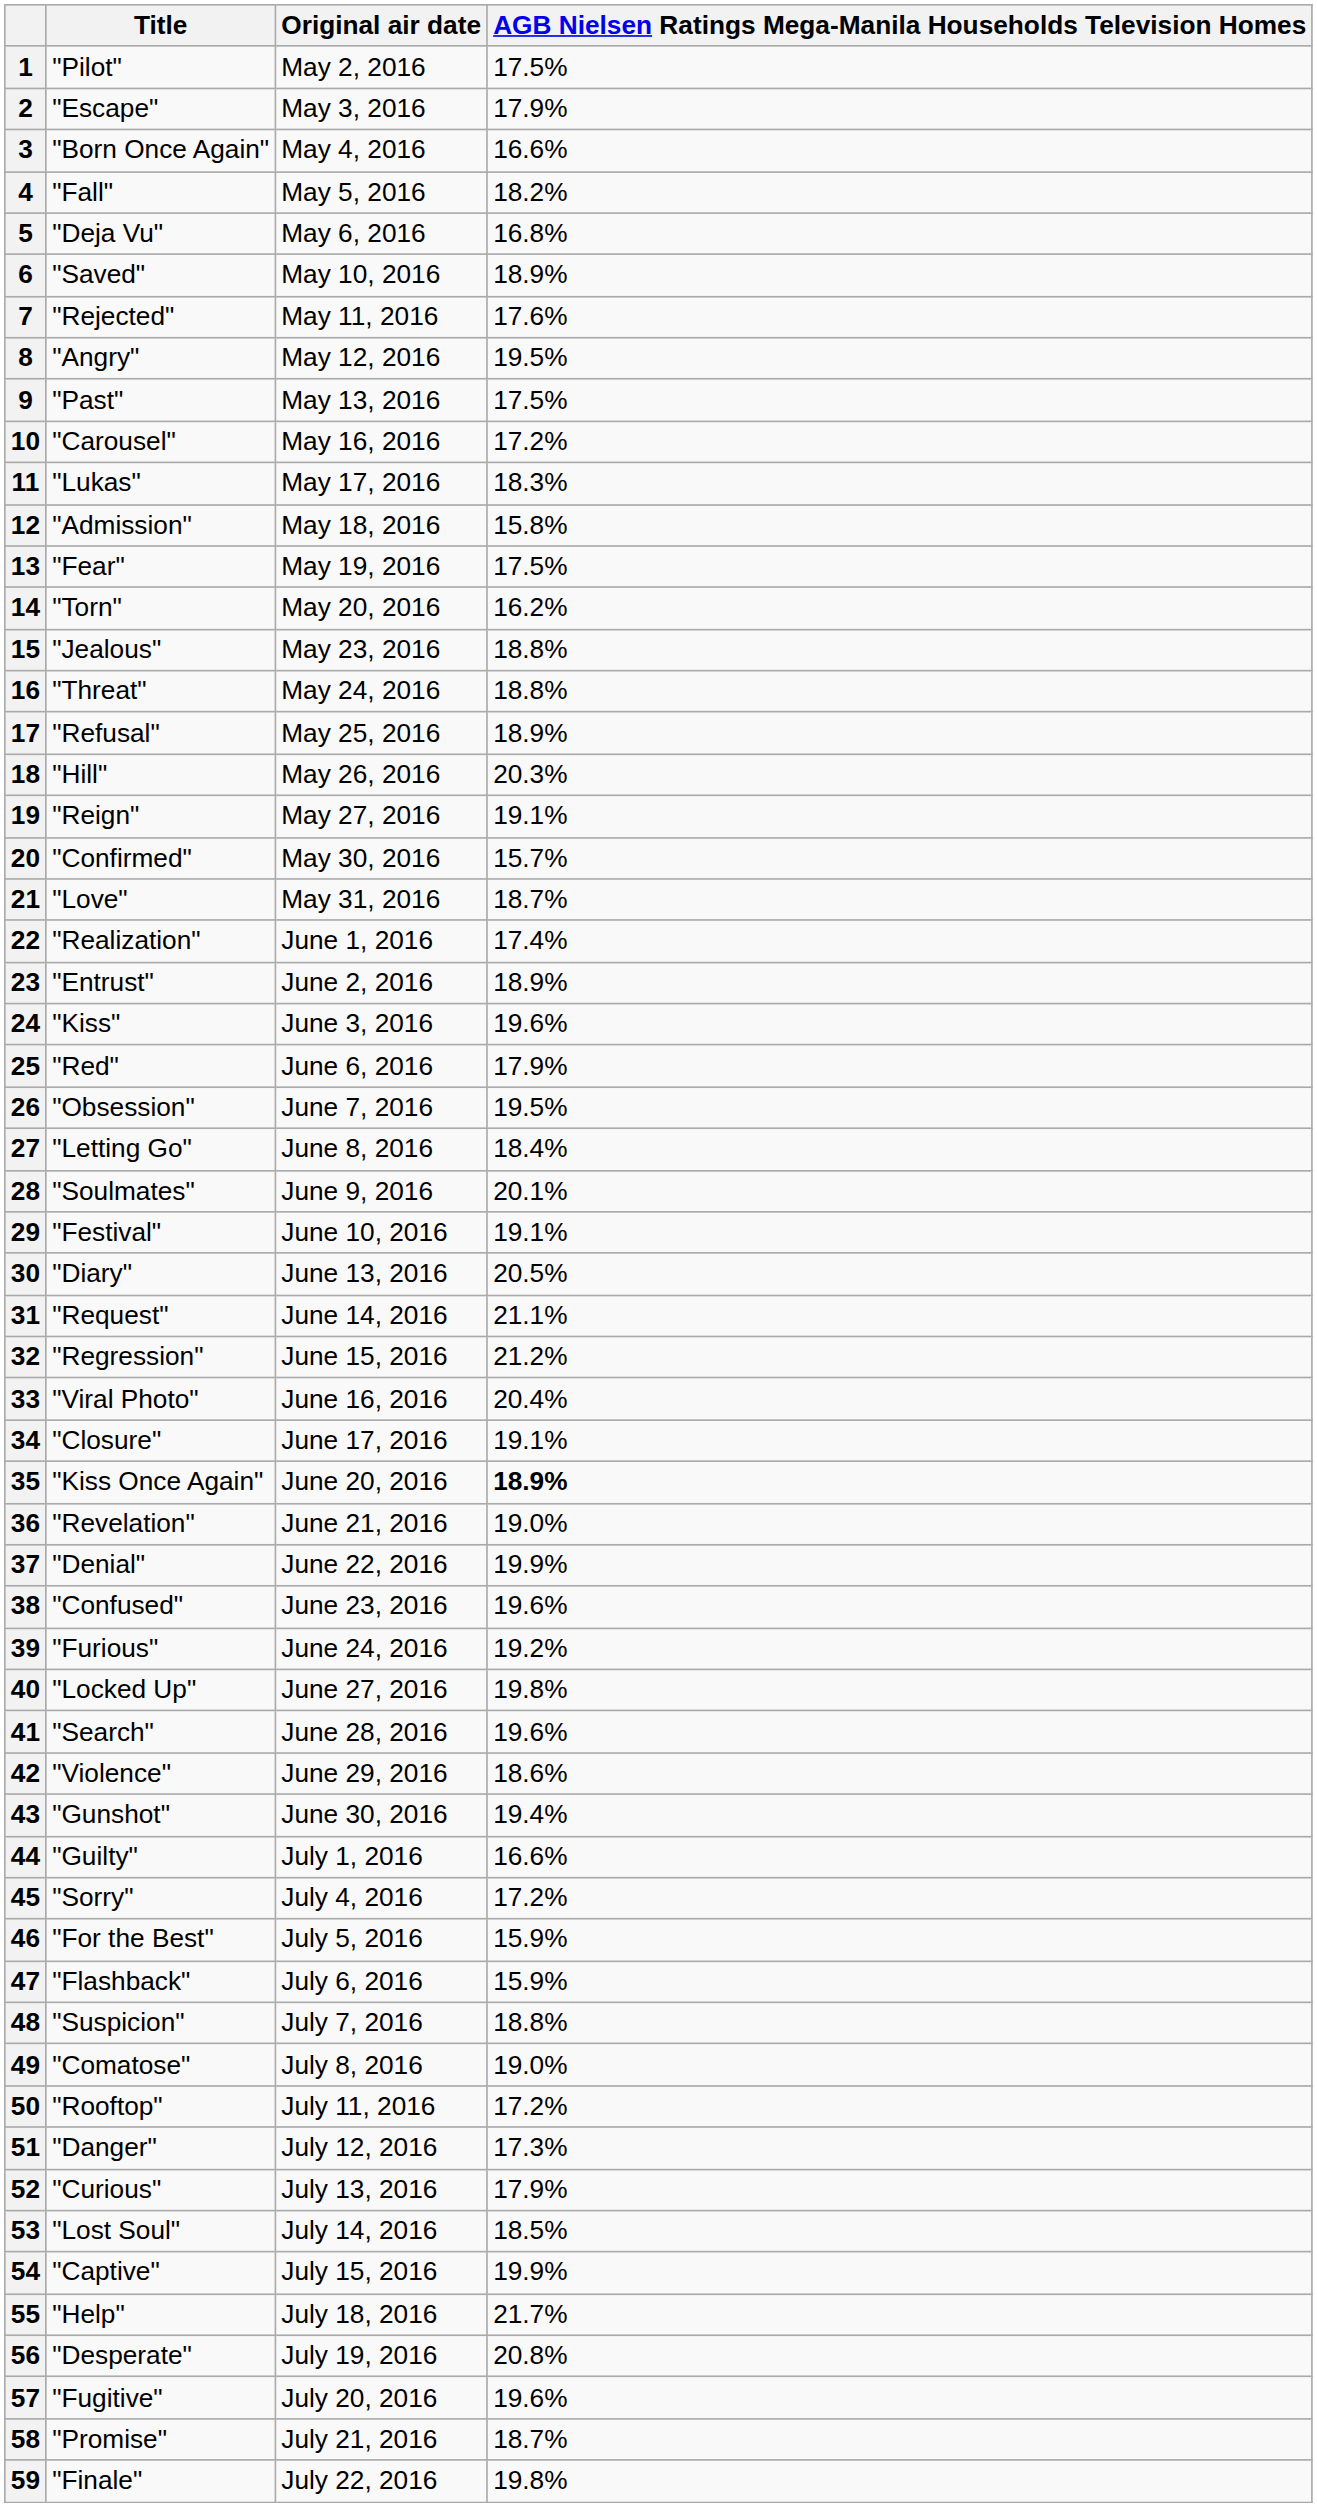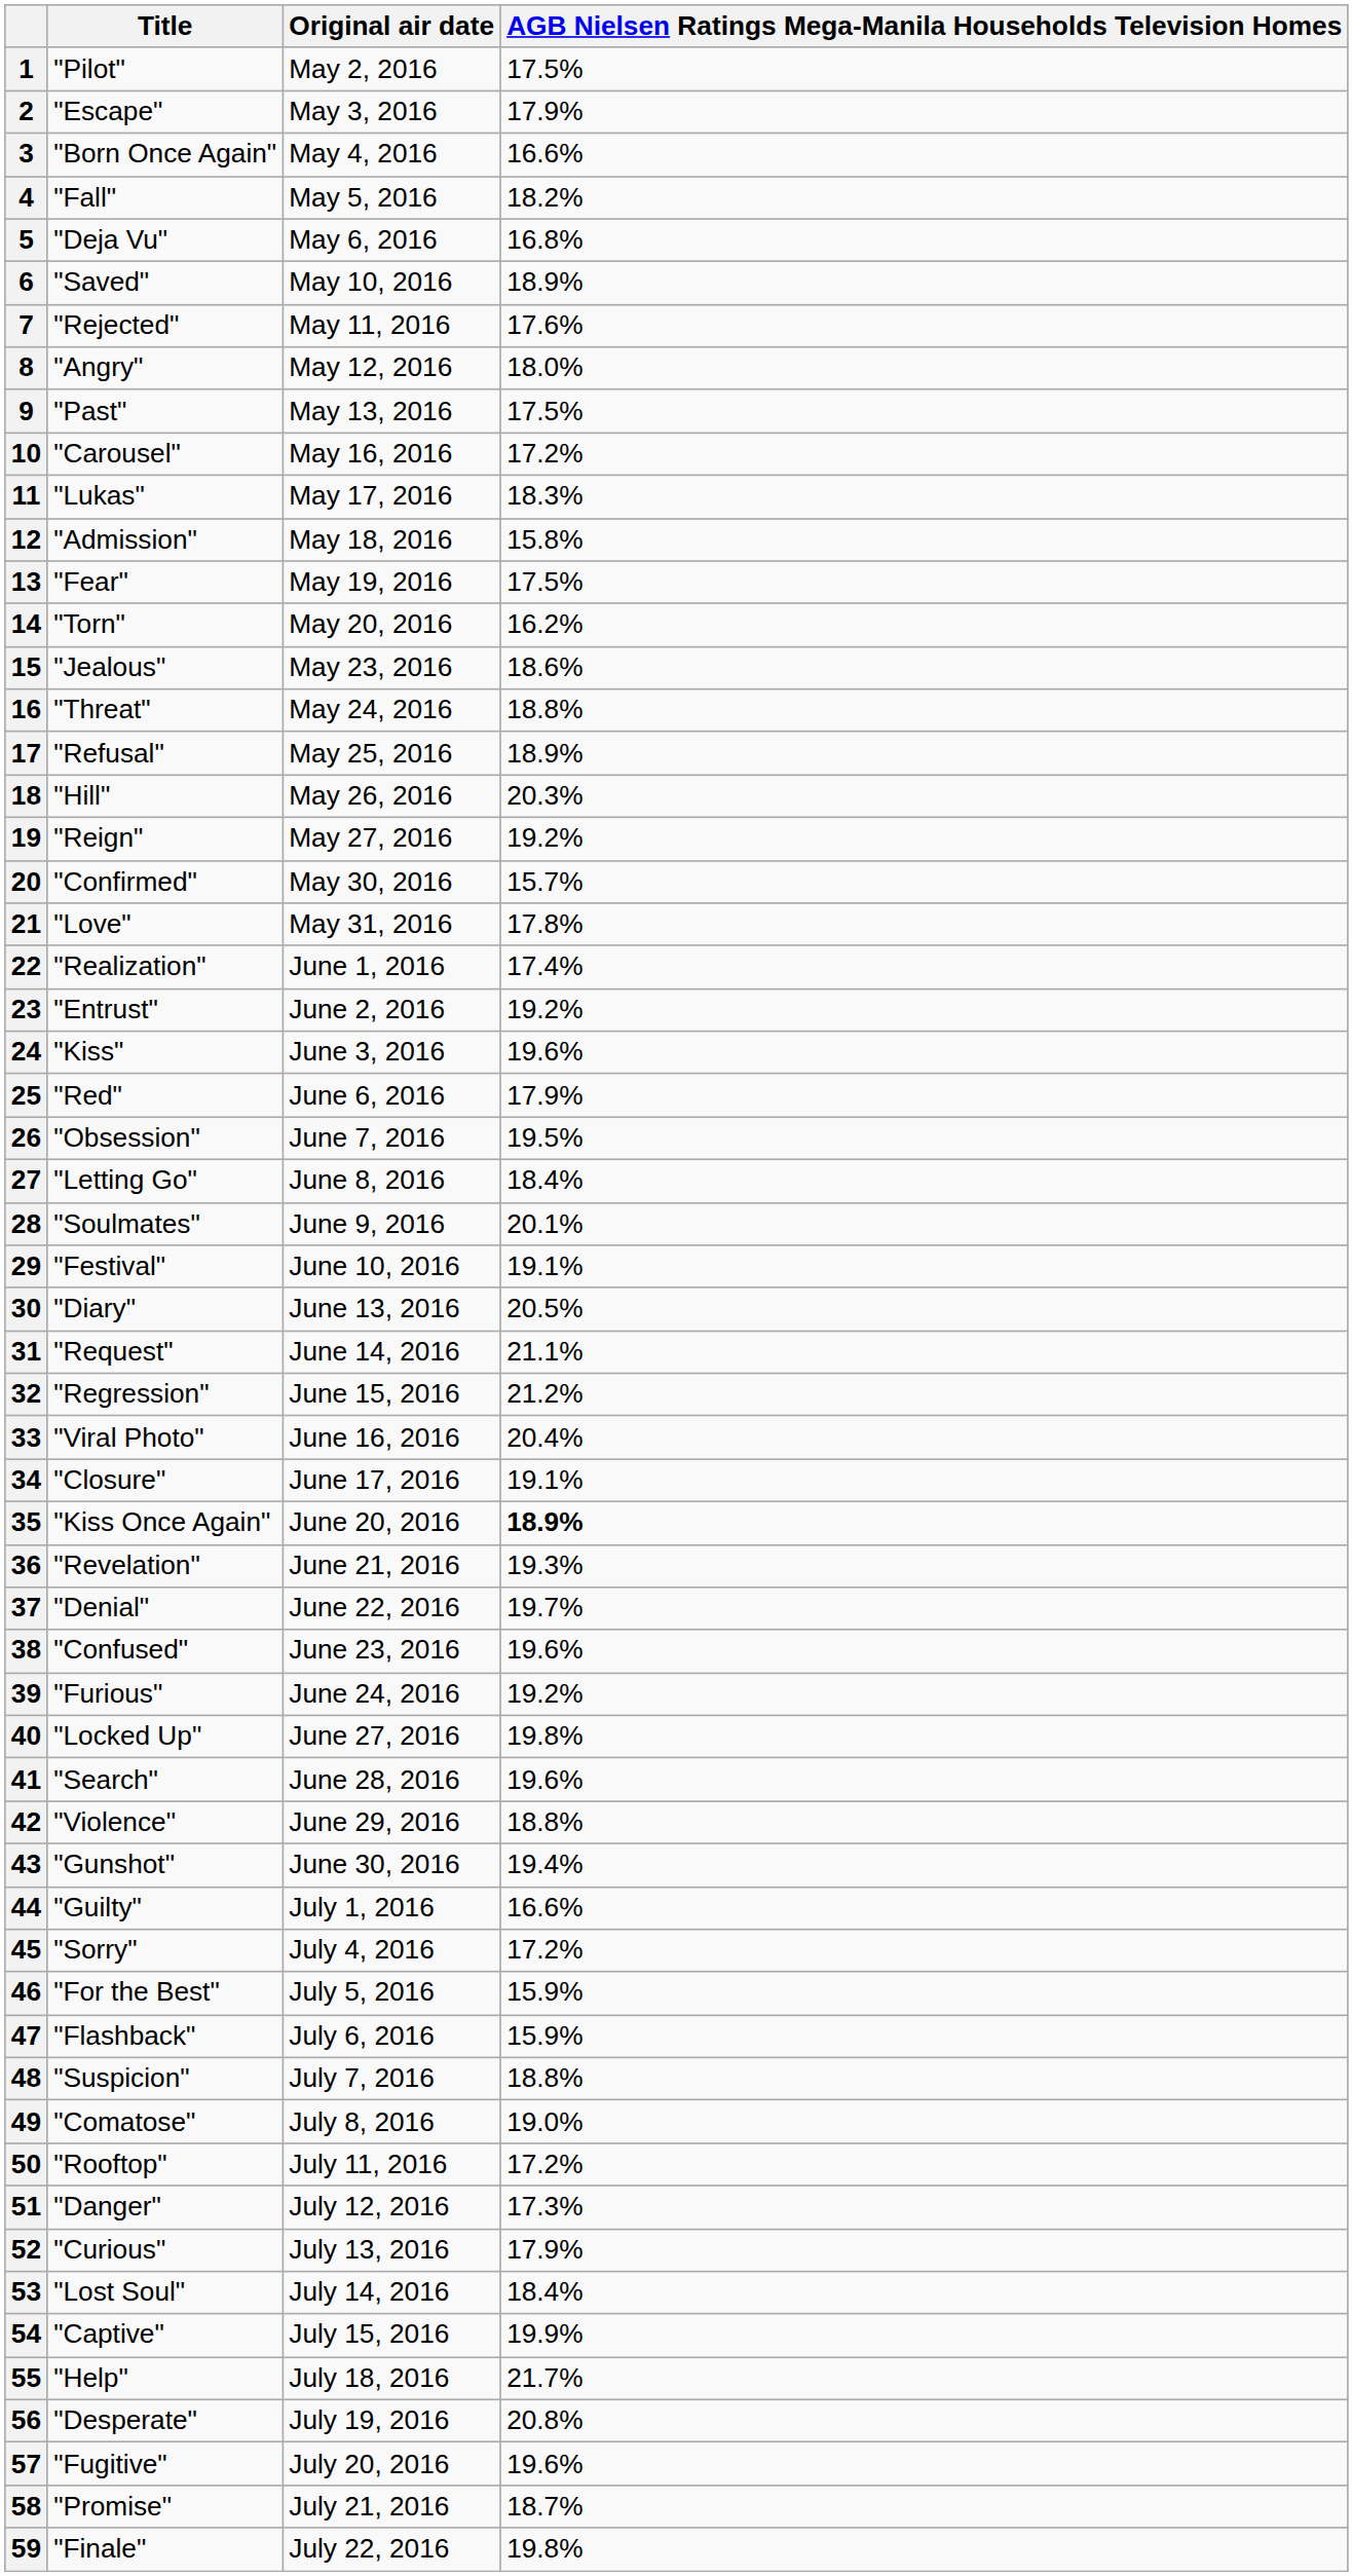 <table class="wikitable">
 <tr>
 <th></th>
 <th>Title</th>
 <th>Original air date</th>
 <th><a href='#'>AGB Nielsen</a> Ratings Mega-Manila Households Television Homes</th>
 </tr>
 <tr>
 <th>1</th>
 <td>"Pilot"</td>
 <td>May 2, 2016</td>
 <td>17.5%</td>
 </tr>
 <tr>
 <th>2</th>
 <td>"Escape"</td>
 <td>May 3, 2016</td>
 <td>17.9%</td>
 </tr>
 <tr>
 <th>3</th>
 <td>"Born Once Again"</td>
 <td>May 4, 2016</td>
 <td>16.6%</td>
 </tr>
 <tr>
 <th>4</th>
 <td>"Fall"</td>
 <td>May 5, 2016</td>
 <td>18.2%</td>
 </tr>
 <tr>
 <th>5</th>
 <td>"Deja Vu"</td>
 <td>May 6, 2016</td>
 <td>16.8%</td>
 </tr>
 <tr>
 <th>6</th>
 <td>"Saved"</td>
 <td>May 10, 2016</td>
 <td>18.9%</td>
 </tr>
 <tr>
 <th>7</th>
 <td>"Rejected"</td>
 <td>May 11, 2016</td>
 <td>17.6%</td>
 </tr>
 <tr>
 <th>8</th>
 <td>"Angry"</td>
 <td>May 12, 2016</td>
-<td>19.5%</td>
+<td>18.0%</td>
 </tr>
 <tr>
 <th>9</th>
 <td>"Past"</td>
 <td>May 13, 2016</td>
 <td>17.5%</td>
 </tr>
 <tr>
 <th>10</th>
 <td>"Carousel"</td>
 <td>May 16, 2016</td>
 <td>17.2%</td>
 </tr>
 <tr>
 <th>11</th>
 <td>"Lukas"</td>
 <td>May 17, 2016</td>
 <td>18.3%</td>
 </tr>
 <tr>
 <th>12</th>
 <td>"Admission"</td>
 <td>May 18, 2016</td>
 <td>15.8%</td>
 </tr>
 <tr>
 <th>13</th>
 <td>"Fear"</td>
 <td>May 19, 2016</td>
 <td>17.5%</td>
 </tr>
 <tr>
 <th>14</th>
 <td>"Torn"</td>
 <td>May 20, 2016</td>
 <td>16.2%</td>
 </tr>
 <tr>
 <th>15</th>
 <td>"Jealous"</td>
 <td>May 23, 2016</td>
-<td>18.8%</td>
+<td>18.6%</td>
 </tr>
 <tr>
 <th>16</th>
 <td>"Threat"</td>
 <td>May 24, 2016</td>
 <td>18.8%</td>
 </tr>
 <tr>
 <th>17</th>
 <td>"Refusal"</td>
 <td>May 25, 2016</td>
 <td>18.9%</td>
 </tr>
 <tr>
 <th>18</th>
 <td>"Hill"</td>
 <td>May 26, 2016</td>
 <td>20.3%</td>
 </tr>
 <tr>
 <th>19</th>
 <td>"Reign"</td>
 <td>May 27, 2016</td>
-<td>19.1%</td>
+<td>19.2%</td>
 </tr>
 <tr>
 <th>20</th>
 <td>"Confirmed"</td>
 <td>May 30, 2016</td>
 <td>15.7%</td>
 </tr>
 <tr>
 <th>21</th>
 <td>"Love"</td>
 <td>May 31, 2016</td>
-<td>18.7%</td>
+<td>17.8%</td>
 </tr>
 <tr>
 <th>22</th>
 <td>"Realization"</td>
 <td>June 1, 2016</td>
 <td>17.4%</td>
 </tr>
 <tr>
 <th>23</th>
 <td>"Entrust"</td>
 <td>June 2, 2016</td>
-<td>18.9%</td>
+<td>19.2%</td>
 </tr>
 <tr>
 <th>24</th>
 <td>"Kiss"</td>
 <td>June 3, 2016</td>
 <td>19.6%</td>
 </tr>
 <tr>
 <th>25</th>
 <td>"Red"</td>
 <td>June 6, 2016</td>
 <td>17.9%</td>
 </tr>
 <tr>
 <th>26</th>
 <td>"Obsession"</td>
 <td>June 7, 2016</td>
 <td>19.5%</td>
 </tr>
 <tr>
 <th>27</th>
 <td>"Letting Go"</td>
 <td>June 8, 2016</td>
 <td>18.4%</td>
 </tr>
 <tr>
 <th>28</th>
 <td>"Soulmates"</td>
 <td>June 9, 2016</td>
 <td>20.1%</td>
 </tr>
 <tr>
 <th>29</th>
 <td>"Festival"</td>
 <td>June 10, 2016</td>
 <td>19.1%</td>
 </tr>
 <tr>
 <th>30</th>
 <td>"Diary"</td>
 <td>June 13, 2016</td>
 <td>20.5%</td>
 </tr>
 <tr>
 <th>31</th>
 <td>"Request"</td>
 <td>June 14, 2016</td>
 <td>21.1%</td>
 </tr>
 <tr>
 <th>32</th>
 <td>"Regression"</td>
 <td>June 15, 2016</td>
 <td>21.2%</td>
 </tr>
 <tr>
 <th>33</th>
 <td>"Viral Photo"</td>
 <td>June 16, 2016</td>
 <td>20.4%</td>
 </tr>
 <tr>
 <th>34</th>
 <td>"Closure"</td>
 <td>June 17, 2016</td>
 <td>19.1%</td>
 </tr>
 <tr>
 <th>35</th>
 <td>"Kiss Once Again"</td>
 <td>June 20, 2016</td>
 <td><strong>18.9%</strong></td>
 </tr>
 <tr>
 <th>36</th>
 <td>"Revelation"</td>
 <td>June 21, 2016</td>
-<td>19.0%</td>
+<td>19.3%</td>
 </tr>
 <tr>
 <th>37</th>
 <td>"Denial"</td>
 <td>June 22, 2016</td>
-<td>19.9%</td>
+<td>19.7%</td>
 </tr>
 <tr>
 <th>38</th>
 <td>"Confused"</td>
 <td>June 23, 2016</td>
 <td>19.6%</td>
 </tr>
 <tr>
 <th>39</th>
 <td>"Furious"</td>
 <td>June 24, 2016</td>
 <td>19.2%</td>
 </tr>
 <tr>
 <th>40</th>
 <td>"Locked Up"</td>
 <td>June 27, 2016</td>
 <td>19.8%</td>
 </tr>
 <tr>
 <th>41</th>
 <td>"Search"</td>
 <td>June 28, 2016</td>
 <td>19.6%</td>
 </tr>
 <tr>
 <th>42</th>
 <td>"Violence"</td>
 <td>June 29, 2016</td>
-<td>18.6%</td>
+<td>18.8%</td>
 </tr>
 <tr>
 <th>43</th>
 <td>"Gunshot"</td>
 <td>June 30, 2016</td>
 <td>19.4%</td>
 </tr>
 <tr>
 <th>44</th>
 <td>"Guilty"</td>
 <td>July 1, 2016</td>
 <td>16.6%</td>
 </tr>
 <tr>
 <th>45</th>
 <td>"Sorry"</td>
 <td>July 4, 2016</td>
 <td>17.2%</td>
 </tr>
 <tr>
 <th>46</th>
 <td>"For the Best"</td>
 <td>July 5, 2016</td>
 <td>15.9%</td>
 </tr>
 <tr>
 <th>47</th>
 <td>"Flashback"</td>
 <td>July 6, 2016</td>
 <td>15.9%</td>
 </tr>
 <tr>
 <th>48</th>
 <td>"Suspicion"</td>
 <td>July 7, 2016</td>
 <td>18.8%</td>
 </tr>
 <tr>
 <th>49</th>
 <td>"Comatose"</td>
 <td>July 8, 2016</td>
 <td>19.0%</td>
 </tr>
 <tr>
 <th>50</th>
 <td>"Rooftop"</td>
 <td>July 11, 2016</td>
 <td>17.2%</td>
 </tr>
 <tr>
 <th>51</th>
 <td>"Danger"</td>
 <td>July 12, 2016</td>
 <td>17.3%</td>
 </tr>
 <tr>
 <th>52</th>
 <td>"Curious"</td>
 <td>July 13, 2016</td>
 <td>17.9%</td>
 </tr>
 <tr>
 <th>53</th>
 <td>"Lost Soul"</td>
 <td>July 14, 2016</td>
-<td>18.5%</td>
+<td>18.4%</td>
 </tr>
 <tr>
 <th>54</th>
 <td>"Captive"</td>
 <td>July 15, 2016</td>
 <td>19.9%</td>
 </tr>
 <tr>
 <th>55</th>
 <td>"Help"</td>
 <td>July 18, 2016</td>
 <td>21.7%</td>
 </tr>
 <tr>
 <th>56</th>
 <td>"Desperate"</td>
 <td>July 19, 2016</td>
 <td>20.8%</td>
 </tr>
 <tr>
 <th>57</th>
 <td>"Fugitive"</td>
 <td>July 20, 2016</td>
 <td>19.6%</td>
 </tr>
 <tr>
 <th>58</th>
 <td>"Promise"</td>
 <td>July 21, 2016</td>
 <td>18.7%</td>
 </tr>
 <tr>
 <th>59</th>
 <td>"Finale"</td>
 <td>July 22, 2016</td>
 <td>19.8%</td>
 </tr>
 </table>
